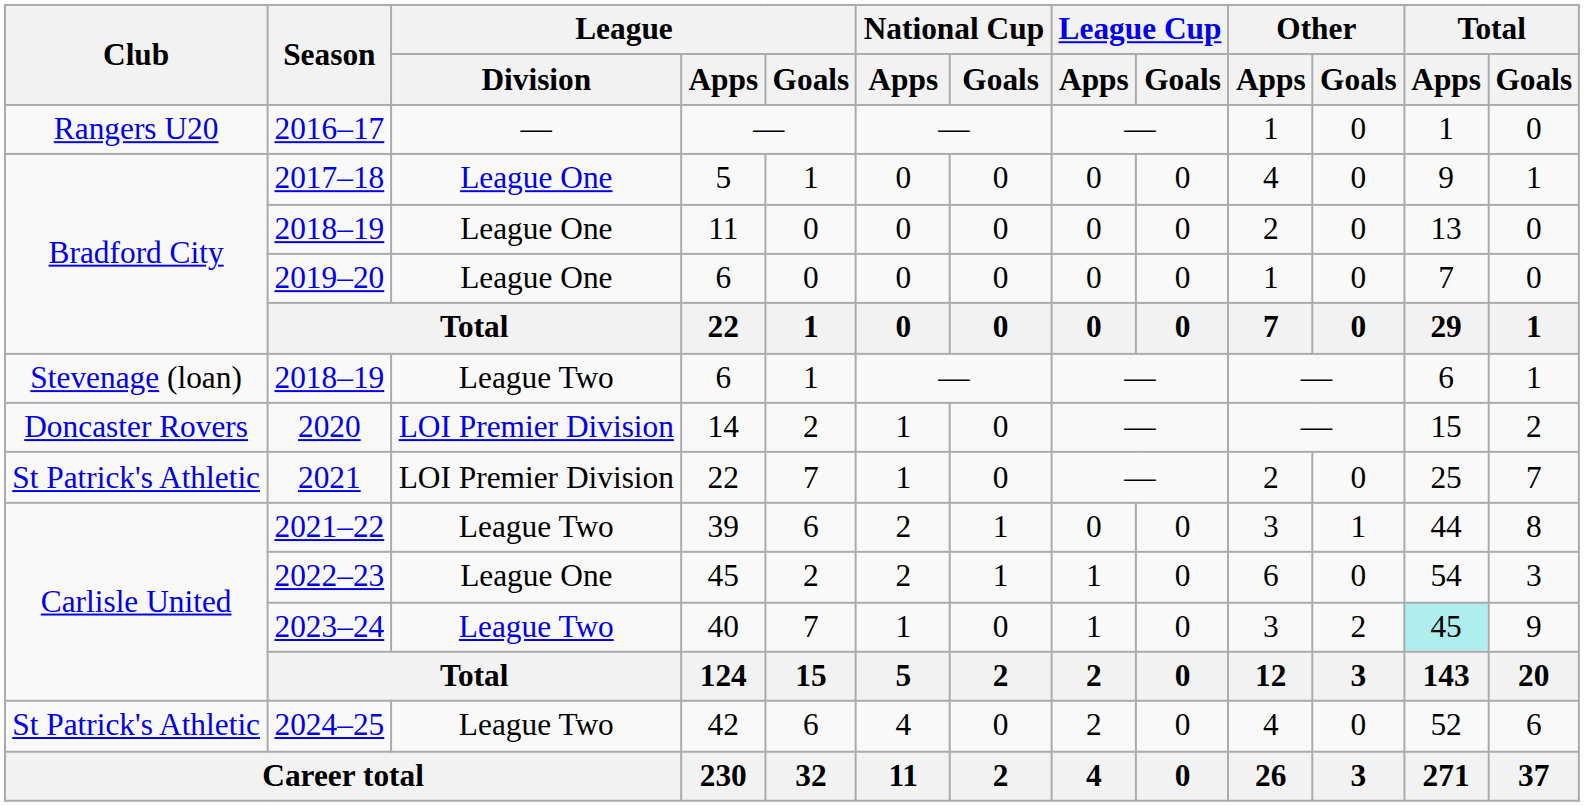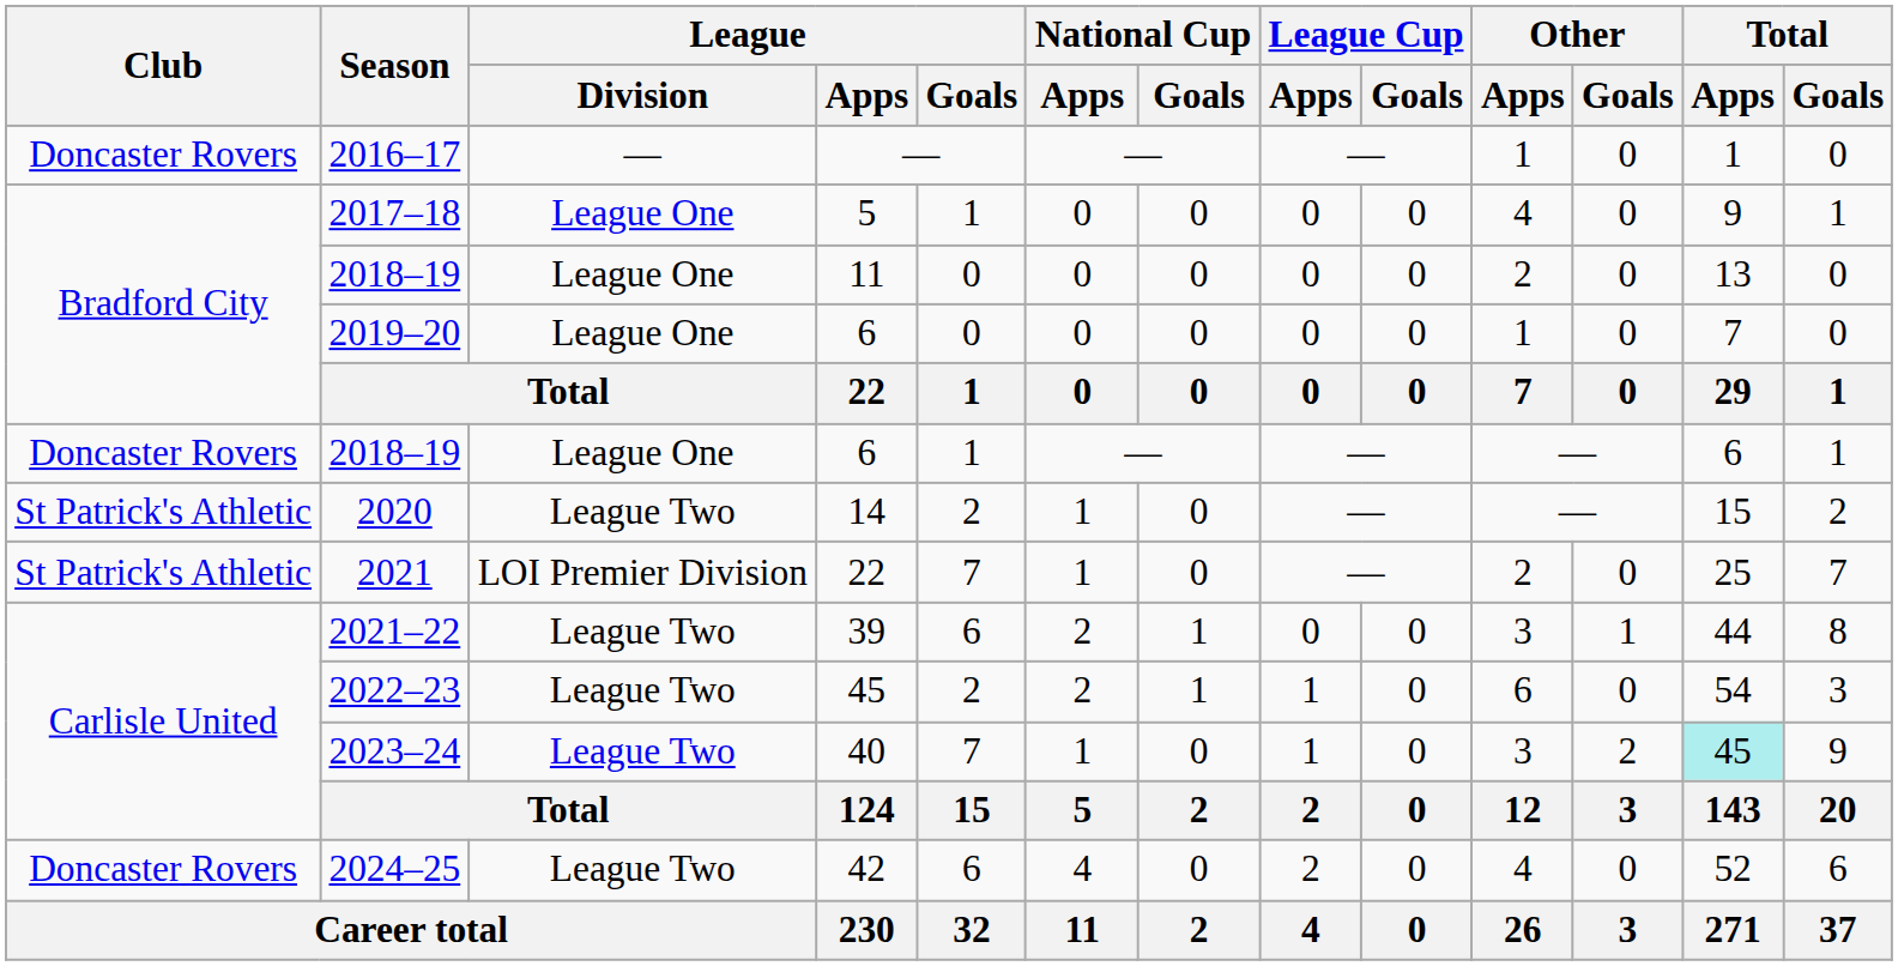 <table class=wikitable style="text-align: center;">
 <tr>
 <th rowspan=2>Club</th>
 <th rowspan=2>Season</th>
 <th colspan=3>League</th>
 <th colspan=2>National Cup</th>
 <th colspan=2><a href='#'>League Cup</a></th>
 <th colspan=2>Other</th>
 <th colspan=2>Total</th>
 </tr>
 <tr>
 <th>Division</th>
 <th>Apps</th>
 <th>Goals</th>
 <th>Apps</th>
 <th>Goals</th>
 <th>Apps</th>
 <th>Goals</th>
 <th>Apps</th>
 <th>Goals</th>
 <th>Apps</th>
 <th>Goals</th>
 </tr>
 <tr>
-<td><a href='#'>Rangers U20</a></td>
+<td><a href='#'>Doncaster Rovers</a></td>
 <td><a href='#'>2016–17</a></td>
 <td>—</td>
 <td colspan="2">—</td>
 <td colspan="2">—</td>
 <td colspan="2">—</td>
 <td>1</td>
 <td>0</td>
 <td>1</td>
 <td>0</td>
 </tr>
 <tr>
 <td rowspan=4><a href='#'>Bradford City</a></td>
 <td><a href='#'>2017–18</a></td>
 <td><a href='#'>League One</a></td>
 <td>5</td>
 <td>1</td>
 <td>0</td>
 <td>0</td>
 <td>0</td>
 <td>0</td>
 <td>4</td>
 <td>0</td>
 <td>9</td>
 <td>1</td>
 </tr>
 <tr>
 <td><a href='#'>2018–19</a></td>
 <td>League One</td>
 <td>11</td>
 <td>0</td>
 <td>0</td>
 <td>0</td>
 <td>0</td>
 <td>0</td>
 <td>2</td>
 <td>0</td>
 <td>13</td>
 <td>0</td>
 </tr>
 <tr>
 <td><a href='#'>2019–20</a></td>
 <td>League One</td>
 <td>6</td>
 <td>0</td>
 <td>0</td>
 <td>0</td>
 <td>0</td>
 <td>0</td>
 <td>1</td>
 <td>0</td>
 <td>7</td>
 <td>0</td>
 </tr>
 <tr>
 <th colspan=2>Total</th>
 <th>22</th>
 <th>1</th>
 <th>0</th>
 <th>0</th>
 <th>0</th>
 <th>0</th>
 <th>7</th>
 <th>0</th>
 <th>29</th>
 <th>1</th>
 </tr>
 <tr>
-<td><a href='#'>Stevenage</a> (loan)</td>
+<td><a href='#'>Doncaster Rovers</a></td>
 <td><a href='#'>2018–19</a></td>
-<td>League Two</td>
+<td>League One</td>
 <td>6</td>
 <td>1</td>
 <td colspan="2">—</td>
 <td colspan="2">—</td>
 <td colspan="2">—</td>
 <td>6</td>
 <td>1</td>
 </tr>
 <tr>
-<td><a href='#'>Doncaster Rovers</a></td>
+<td><a href='#'>St Patrick's Athletic</a></td>
 <td><a href='#'>2020</a></td>
-<td><a href='#'>LOI Premier Division</a></td>
+<td>League Two</td>
 <td>14</td>
 <td>2</td>
 <td>1</td>
 <td>0</td>
 <td colspan="2">—</td>
 <td colspan="2">—</td>
 <td>15</td>
 <td>2</td>
 </tr>
 <tr>
 <td><a href='#'>St Patrick's Athletic</a></td>
 <td><a href='#'>2021</a></td>
 <td>LOI Premier Division</td>
 <td>22</td>
 <td>7</td>
 <td>1</td>
 <td>0</td>
 <td colspan="2">—</td>
 <td>2</td>
 <td>0</td>
 <td>25</td>
 <td>7</td>
 </tr>
 <tr>
 <td rowspan=4><a href='#'>Carlisle United</a></td>
 <td><a href='#'>2021–22</a></td>
 <td>League Two</td>
 <td>39</td>
 <td>6</td>
 <td>2</td>
 <td>1</td>
 <td>0</td>
 <td>0</td>
 <td>3</td>
 <td>1</td>
 <td>44</td>
 <td>8</td>
 </tr>
 <tr>
 <td><a href='#'>2022–23</a></td>
-<td>League One</td>
+<td>League Two</td>
 <td>45</td>
 <td>2</td>
 <td>2</td>
 <td>1</td>
 <td>1</td>
 <td>0</td>
 <td>6</td>
 <td>0</td>
 <td>54</td>
 <td>3</td>
 </tr>
 <tr>
 <td><a href='#'>2023–24</a></td>
 <td><a href='#'>League Two</a></td>
 <td>40</td>
 <td>7</td>
 <td>1</td>
 <td>0</td>
 <td>1</td>
 <td>0</td>
 <td>3</td>
 <td>2</td>
 <td style="background: paleturquoise;">45</td>
 <td>9</td>
 </tr>
 <tr>
 <th colspan=2>Total</th>
 <th>124</th>
 <th>15</th>
 <th>5</th>
 <th>2</th>
 <th>2</th>
 <th>0</th>
 <th>12</th>
 <th>3</th>
 <th>143</th>
 <th>20</th>
 </tr>
 <tr>
-<td><a href='#'>St Patrick's Athletic</a></td>
+<td><a href='#'>Doncaster Rovers</a></td>
 <td><a href='#'>2024–25</a></td>
 <td>League Two</td>
 <td>42</td>
 <td>6</td>
 <td>4</td>
 <td>0</td>
 <td>2</td>
 <td>0</td>
 <td>4</td>
 <td>0</td>
 <td>52</td>
 <td>6</td>
 </tr>
 <tr>
 <th colspan=3>Career total</th>
 <th>230</th>
 <th>32</th>
 <th>11</th>
 <th>2</th>
 <th>4</th>
 <th>0</th>
 <th>26</th>
 <th>3</th>
 <th>271</th>
 <th>37</th>
 </tr>
 </table>
